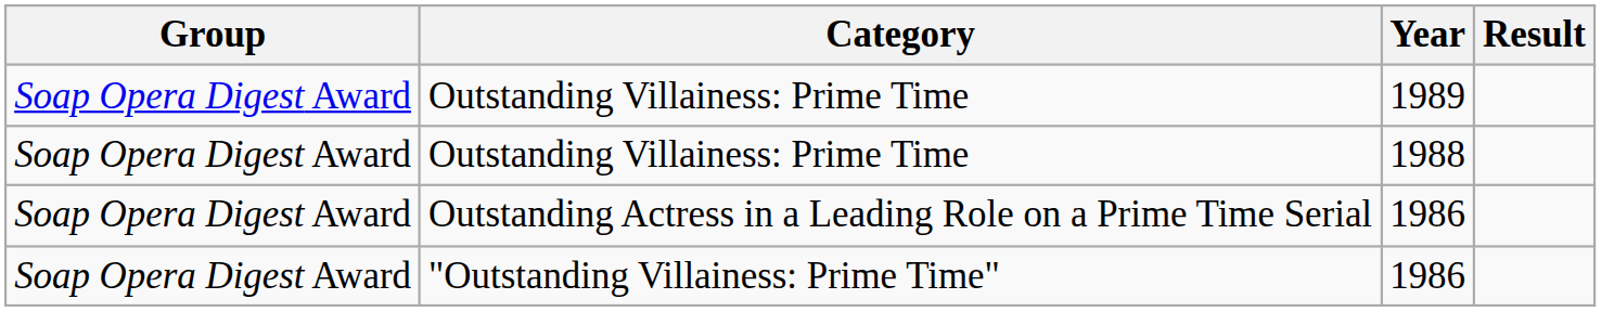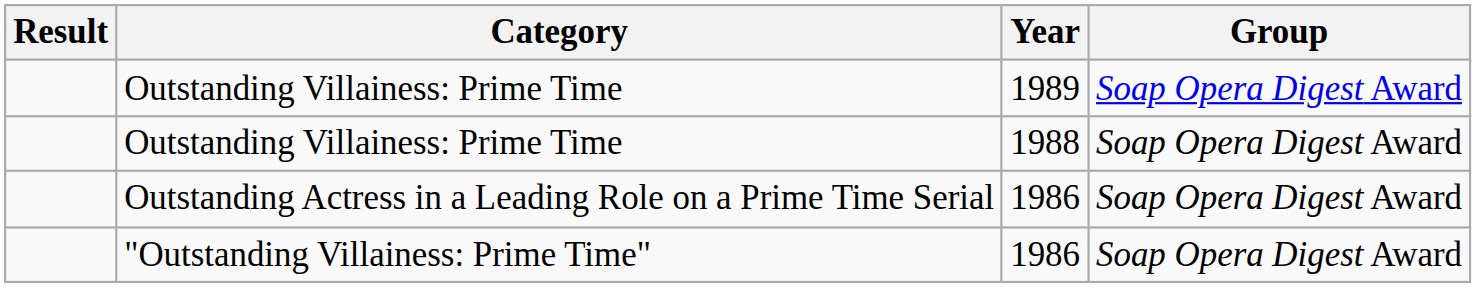 <table class="wikitable">
 <tr>
-<th>Group</th>
+<th>Result</th>
 <th>Category</th>
 <th>Year</th>
-<th>Result</th>
+<th>Group</th>
 </tr>
 <tr>
-<td><a href='#'><em>Soap Opera Digest</em> Award</a></td>
+<td></td>
 <td>Outstanding Villainess: Prime Time</td>
 <td>1989</td>
-<td></td>
+<td><a href='#'><em>Soap Opera Digest</em> Award</a></td>
 </tr>
 <tr>
-<td><em>Soap Opera Digest</em> Award</td>
+<td></td>
 <td>Outstanding Villainess: Prime Time</td>
 <td>1988</td>
-<td></td>
+<td><em>Soap Opera Digest</em> Award</td>
 </tr>
 <tr>
-<td><em>Soap Opera Digest</em> Award</td>
+<td></td>
 <td>Outstanding Actress in a Leading Role on a Prime Time Serial</td>
 <td>1986</td>
-<td></td>
+<td><em>Soap Opera Digest</em> Award</td>
 </tr>
 <tr>
-<td><em>Soap Opera Digest</em> Award</td>
+<td></td>
 <td>"Outstanding Villainess: Prime Time"</td>
 <td>1986</td>
-<td></td>
+<td><em>Soap Opera Digest</em> Award</td>
 </tr>
 </table>
